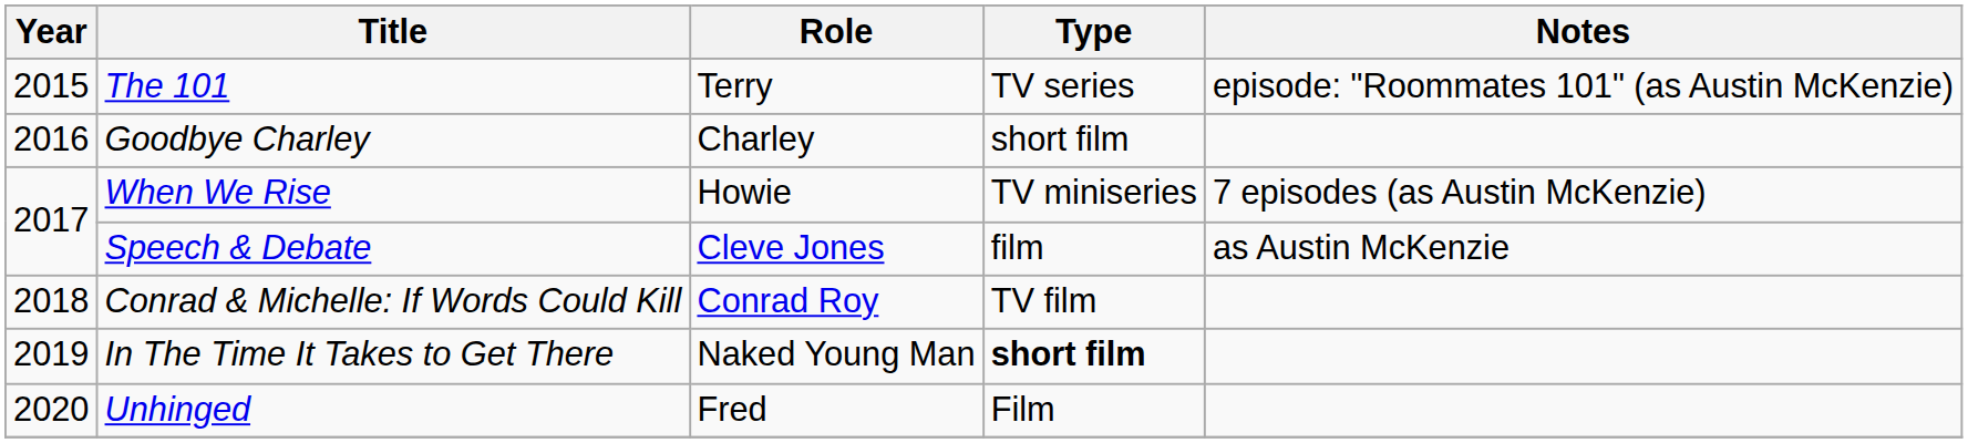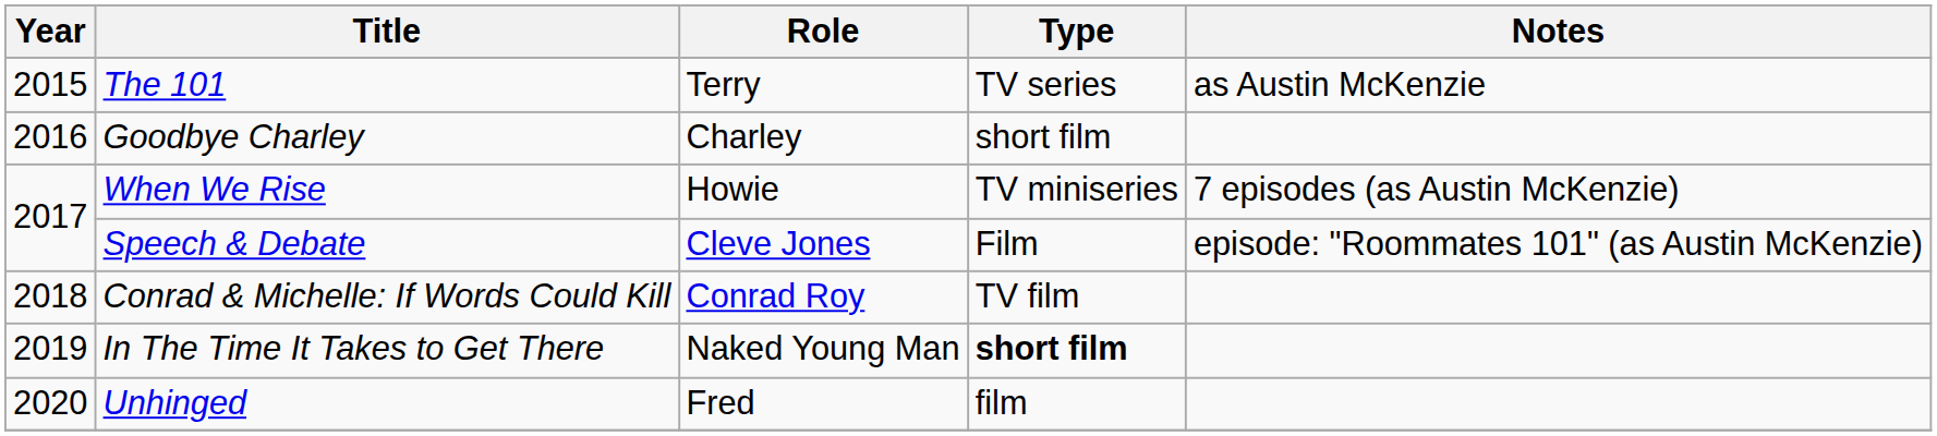 <table class="wikitable">
 <tr>
 <th>Year</th>
 <th>Title</th>
 <th>Role</th>
 <th>Type</th>
 <th>Notes</th>
 </tr>
 <tr>
 <td>2015</td>
 <td><em><a href='#'>The 101</a></em></td>
 <td>Terry</td>
 <td>TV series</td>
-<td>episode: "Roommates 101" (as Austin McKenzie)</td>
+<td>as Austin McKenzie</td>
 </tr>
 <tr>
 <td>2016</td>
 <td><em>Goodbye Charley</em></td>
 <td>Charley</td>
 <td>short film</td>
 <td></td>
 </tr>
 <tr>
 <td rowspan="2">2017</td>
 <td><em><a href='#'>When We Rise</a></em></td>
 <td>Howie</td>
 <td>TV miniseries</td>
 <td>7 episodes (as Austin McKenzie)</td>
 </tr>
 <tr>
 <td><em><a href='#'>Speech & Debate</a></em></td>
 <td><a href='#'>Cleve Jones</a></td>
-<td>film</td>
-<td>as Austin McKenzie</td>
+<td>Film</td>
+<td>episode: "Roommates 101" (as Austin McKenzie)</td>
 </tr>
 <tr>
 <td>2018</td>
 <td><em>Conrad & Michelle: If Words Could Kill</em></td>
 <td><a href='#'>Conrad Roy</a></td>
 <td>TV film</td>
 <td></td>
 </tr>
 <tr>
 <td>2019</td>
 <td><em>In The Time It Takes to Get There</em></td>
 <td>Naked Young Man</td>
 <td><strong>short film</strong></td>
 <td></td>
 </tr>
 <tr>
 <td>2020</td>
 <td><em><a href='#'>Unhinged</a></em></td>
 <td>Fred</td>
-<td>Film</td>
+<td>film</td>
 <td></td>
 </tr>
 <tr>
 </tr>
 </table>
